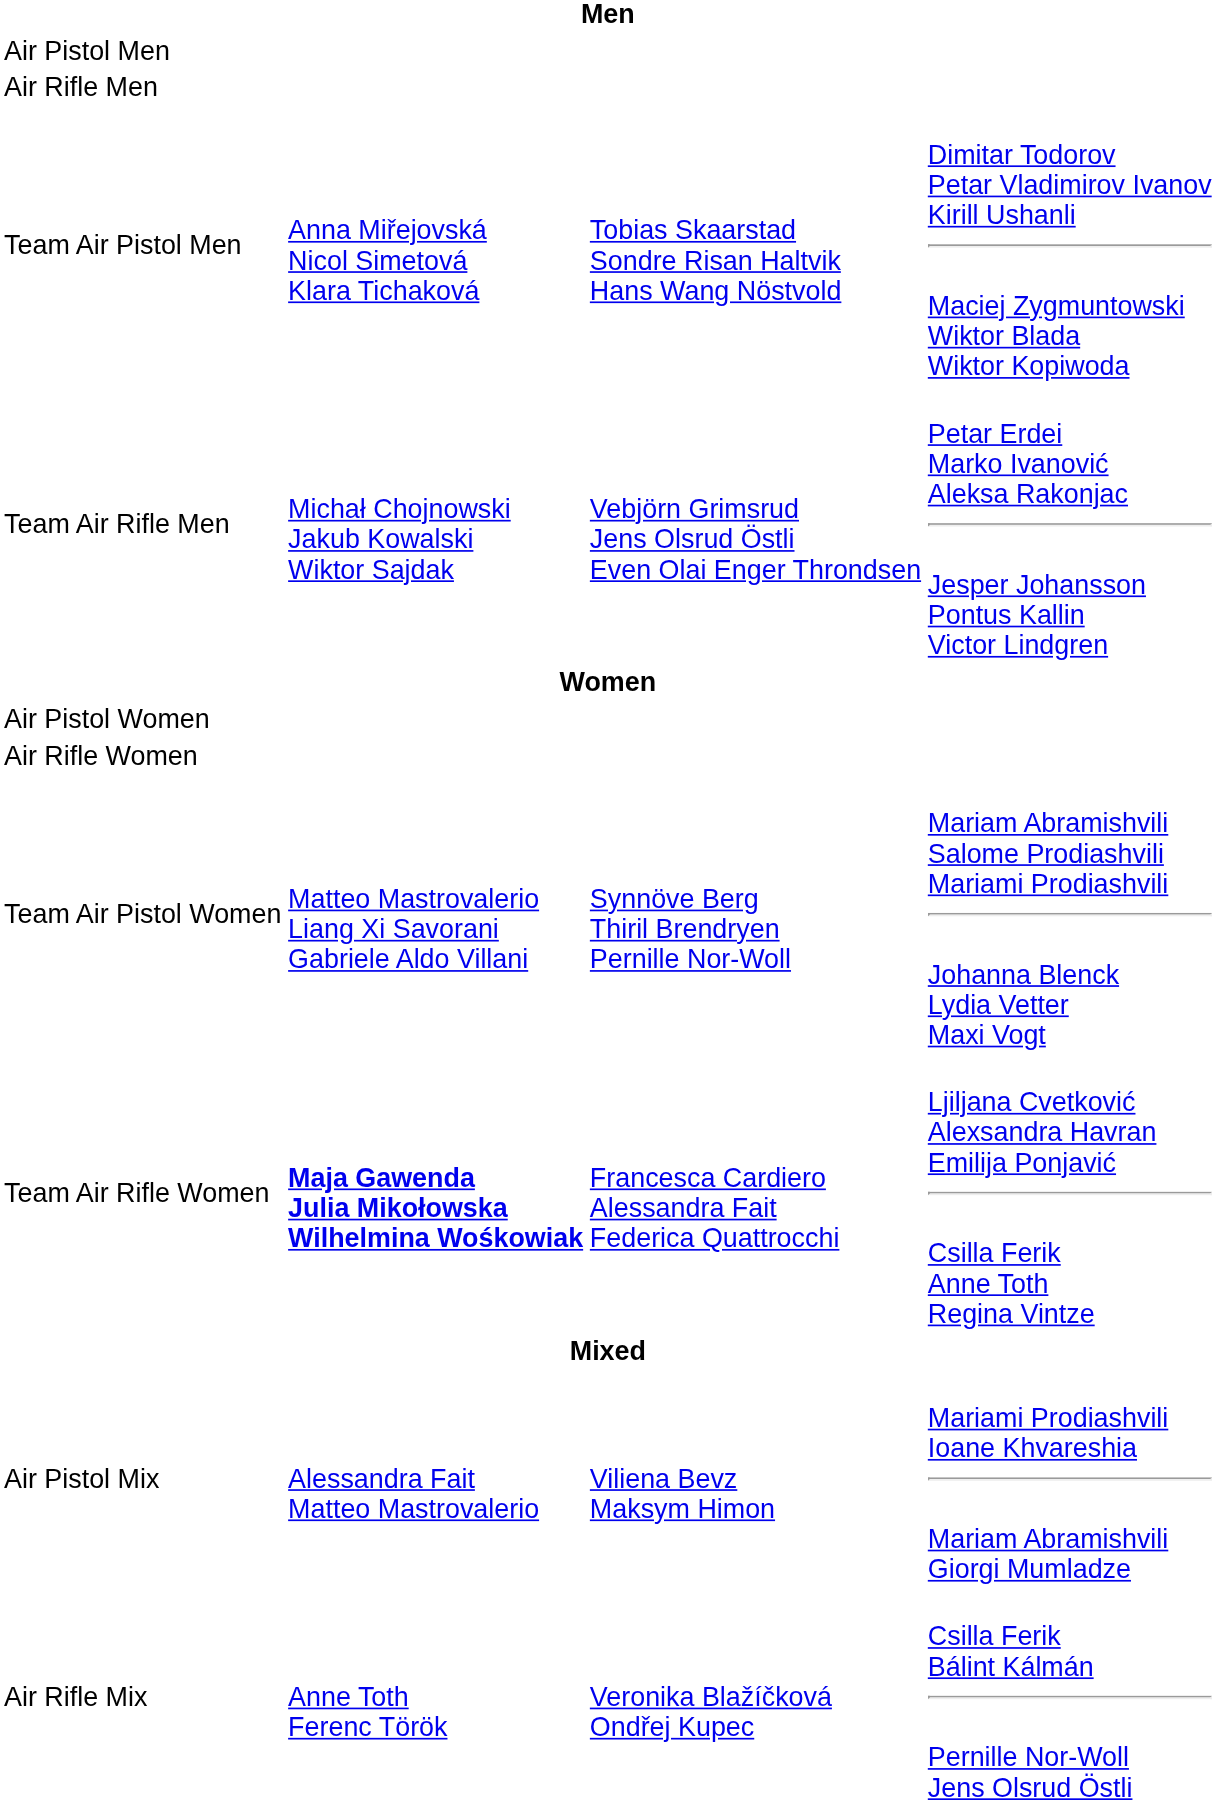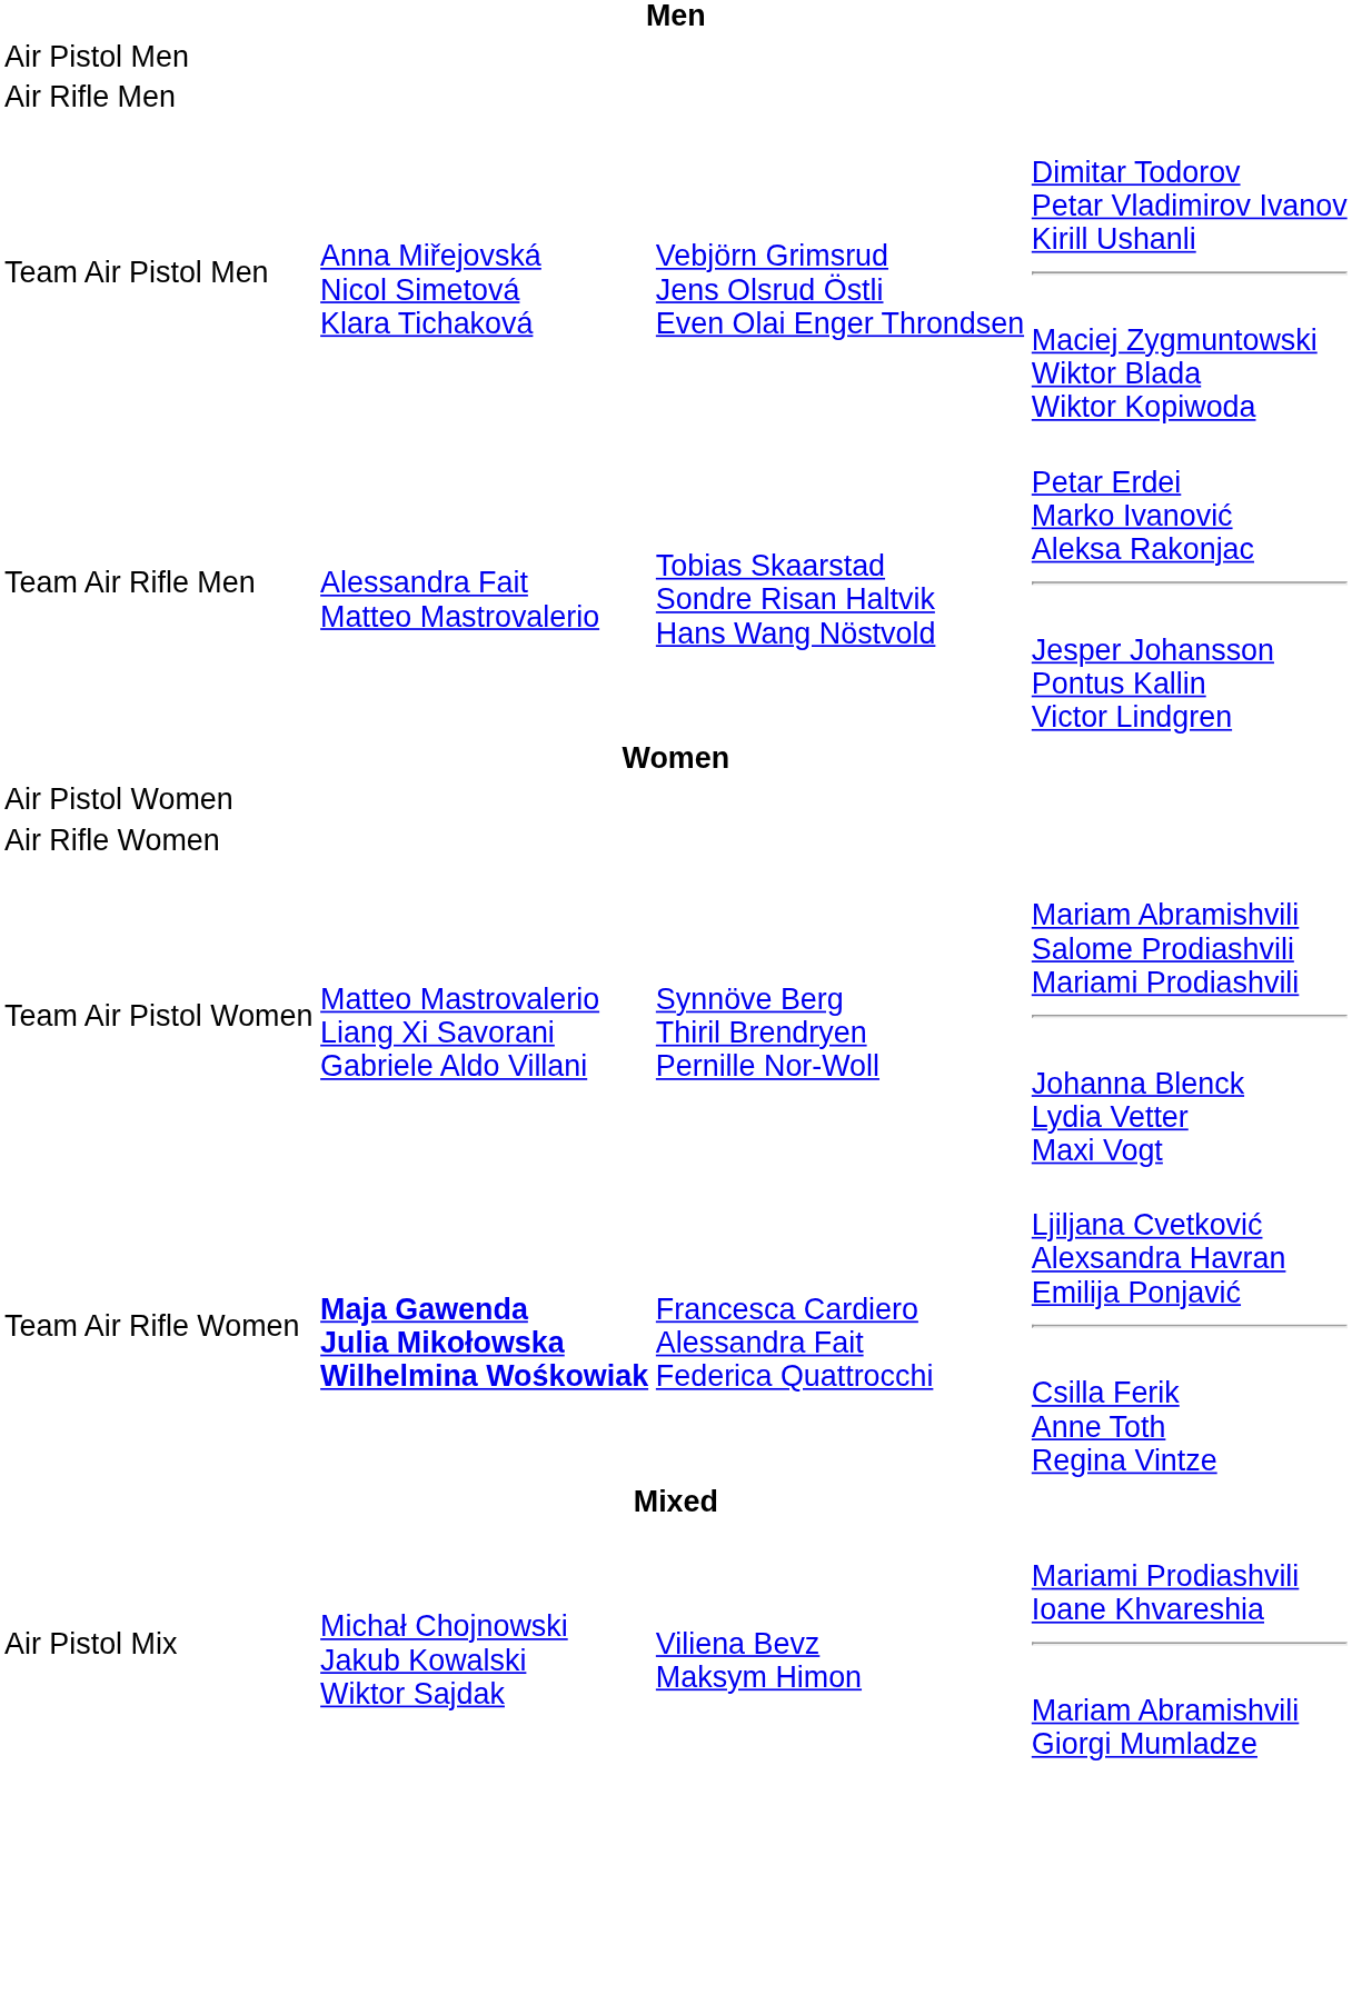 <table>
 <tr>
 <th colspan=4>Men</th>
 </tr>
 <tr>
 <td>Air Pistol Men</td>
 <td></td>
 <td></td>
 <td></td>
 </tr>
 <tr>
 <td>Air Rifle Men</td>
 <td></td>
 <td></td>
 <td></td>
 </tr>
 <tr>
 <td>Team Air Pistol Men</td>
 <td><br><a href='#'>Anna Miřejovská</a><br><a href='#'>Nicol Simetová</a><br><a href='#'>Klara Tichaková</a></td>
-<td><br><a href='#'>Tobias Skaarstad</a><br><a href='#'>Sondre Risan Haltvik</a><br><a href='#'>Hans Wang Nöstvold</a></td>
+<td><br><a href='#'>Vebjörn Grimsrud</a><br><a href='#'>Jens Olsrud Östli</a><br><a href='#'>Even Olai Enger Throndsen</a></td>
 <td><br><a href='#'>Dimitar Todorov</a><br><a href='#'>Petar Vladimirov Ivanov</a><br><a href='#'>Kirill Ushanli</a><hr><br><a href='#'>Maciej Zygmuntowski</a><br><a href='#'>Wiktor Blada</a><br><a href='#'>Wiktor Kopiwoda</a></td>
 </tr>
 <tr>
 <td>Team Air Rifle Men</td>
-<td><br><a href='#'>Michał Chojnowski</a><br><a href='#'>Jakub Kowalski</a><br><a href='#'>Wiktor Sajdak</a></td>
-<td><br><a href='#'>Vebjörn Grimsrud</a><br><a href='#'>Jens Olsrud Östli</a><br><a href='#'>Even Olai Enger Throndsen</a></td>
+<td><br><a href='#'>Alessandra Fait</a><br><a href='#'>Matteo Mastrovalerio</a></td>
+<td><br><a href='#'>Tobias Skaarstad</a><br><a href='#'>Sondre Risan Haltvik</a><br><a href='#'>Hans Wang Nöstvold</a></td>
 <td><br><a href='#'>Petar Erdei</a><br><a href='#'>Marko Ivanović</a><br><a href='#'>Aleksa Rakonjac</a><hr><br><a href='#'>Jesper Johansson</a><br><a href='#'>Pontus Kallin</a><br><a href='#'>Victor Lindgren</a></td>
 </tr>
 <tr>
 <th colspan=4>Women</th>
 </tr>
 <tr>
 <td>Air Pistol Women</td>
 <td></td>
 <td></td>
 <td></td>
 </tr>
 <tr>
 <td>Air Rifle Women</td>
 <td></td>
 <td></td>
 <td></td>
 </tr>
 <tr>
 <td>Team Air Pistol Women</td>
 <td><br><a href='#'>Matteo Mastrovalerio</a><br><a href='#'>Liang Xi Savorani</a><br><a href='#'>Gabriele Aldo Villani</a></td>
 <td><br><a href='#'>Synnöve Berg</a><br><a href='#'>Thiril Brendryen</a><br><a href='#'>Pernille Nor-Woll</a></td>
 <td><br><a href='#'>Mariam Abramishvili</a><br><a href='#'>Salome Prodiashvili</a><br><a href='#'>Mariami Prodiashvili</a><hr><br><a href='#'>Johanna Blenck</a><br><a href='#'>Lydia Vetter</a><br><a href='#'>Maxi Vogt</a></td>
 </tr>
 <tr>
 <td>Team Air Rifle Women</td>
 <td><strong><br><a href='#'>Maja Gawenda</a><br><a href='#'>Julia Mikołowska</a><br><a href='#'>Wilhelmina Wośkowiak</a></strong></td>
 <td><br><a href='#'>Francesca Cardiero</a><br><a href='#'>Alessandra Fait</a><br><a href='#'>Federica Quattrocchi</a></td>
 <td><br><a href='#'>Ljiljana Cvetković</a><br><a href='#'>Alexsandra Havran</a><br><a href='#'>Emilija Ponjavić</a><hr><br><a href='#'>Csilla Ferik</a><br><a href='#'>Anne Toth</a><br><a href='#'>Regina Vintze</a></td>
 </tr>
 <tr>
 <th colspan=4>Mixed</th>
 </tr>
 <tr>
 <td>Air Pistol Mix</td>
-<td><br><a href='#'>Alessandra Fait</a><br><a href='#'>Matteo Mastrovalerio</a></td>
+<td><br><a href='#'>Michał Chojnowski</a><br><a href='#'>Jakub Kowalski</a><br><a href='#'>Wiktor Sajdak</a></td>
 <td><br><a href='#'>Viliena Bevz</a><br><a href='#'>Maksym Himon</a></td>
 <td><br><a href='#'>Mariami Prodiashvili</a><br><a href='#'>Ioane Khvareshia</a><hr><br><a href='#'>Mariam Abramishvili</a><br><a href='#'>Giorgi Mumladze</a></td>
 </tr>
-<tr>
-<td>Air Rifle Mix</td>
-<td><br><a href='#'>Anne Toth</a><br><a href='#'>Ferenc Török</a></td>
-<td><br><a href='#'>Veronika Blažíčková</a><br><a href='#'>Ondřej Kupec</a></td>
-<td><br><a href='#'>Csilla Ferik</a><br><a href='#'>Bálint Kálmán</a><hr><br><a href='#'>Pernille Nor-Woll</a><br><a href='#'>Jens Olsrud Östli</a></td>
-</tr>
 </table>
